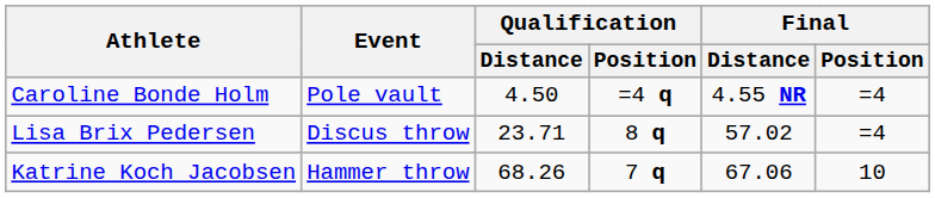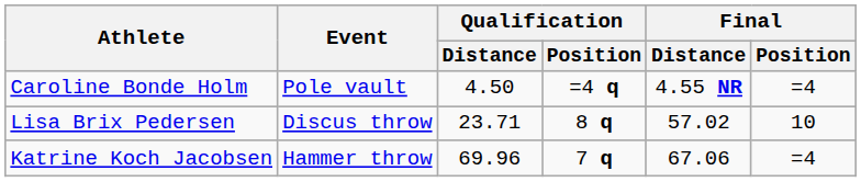 <table class="wikitable" style="font-size:90%">
 <tr>
 <th rowspan="2">Athlete</th>
 <th rowspan="2">Event</th>
 <th colspan="2">Qualification</th>
 <th colspan="2">Final</th>
 </tr>
 <tr style="font-size:95%">
 <th>Distance</th>
 <th>Position</th>
 <th>Distance</th>
 <th>Position</th>
 </tr>
 <tr align="center">
 <td align="left"><a href='#'>Caroline Bonde Holm</a></td>
 <td align="left"><a href='#'>Pole vault</a></td>
 <td>4.50</td>
 <td>=4 <strong>q</strong></td>
 <td>4.55 <strong><a href='#'>NR</a></strong></td>
 <td>=4</td>
 </tr>
 <tr align="center">
 <td align="left"><a href='#'>Lisa Brix Pedersen</a></td>
 <td align="left"><a href='#'>Discus throw</a></td>
 <td>23.71</td>
 <td>8 <strong>q</strong></td>
 <td>57.02</td>
-<td>=4</td>
+<td>10</td>
 </tr>
 <tr align="center">
 <td align="left"><a href='#'>Katrine Koch Jacobsen</a></td>
 <td align="left"><a href='#'>Hammer throw</a></td>
-<td>68.26</td>
+<td>69.96</td>
 <td>7 <strong>q</strong></td>
 <td>67.06</td>
-<td>10</td>
+<td>=4</td>
 </tr>
 </table>
